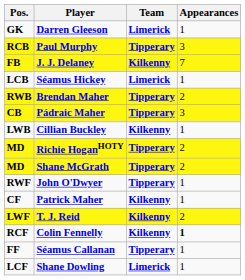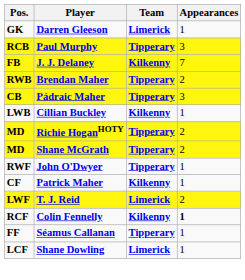 <table class="wikitable">
 <tr>
 <th>Pos.</th>
 <th>Player</th>
 <th>Team</th>
 <th>Appearances</th>
 </tr>
 <tr>
 <td><strong>GK</strong></td>
 <td> <strong><a href='#'>Darren Gleeson</a></strong></td>
 <td><strong><a href='#'>Limerick</a></strong></td>
 <td>1</td>
 </tr>
 <tr bgcolor=#FFF60F>
 <td><strong>RCB</strong></td>
 <td> <strong><a href='#'>Paul Murphy</a></strong></td>
 <td><strong><a href='#'>Tipperary</a></strong></td>
 <td>3</td>
 </tr>
 <tr bgcolor=#FFF60F>
 <td><strong>FB</strong></td>
 <td> <strong><a href='#'>J. J. Delaney</a></strong></td>
 <td><strong><a href='#'>Kilkenny</a></strong></td>
 <td>7</td>
-</tr>
-<tr>
-<td><strong>LCB</strong></td>
-<td> <strong><a href='#'>Séamus Hickey</a></strong></td>
-<td><strong><a href='#'>Limerick</a></strong></td>
-<td>1</td>
 </tr>
 <tr bgcolor=#FFF60F>
 <td><strong>RWB</strong></td>
 <td> <strong><a href='#'>Brendan Maher</a></strong></td>
 <td><strong><a href='#'>Tipperary</a></strong></td>
 <td>2</td>
 </tr>
 <tr bgcolor=#FFF60F>
 <td><strong>CB</strong></td>
 <td> <strong><a href='#'>Pádraic Maher</a></strong></td>
 <td><strong><a href='#'>Tipperary</a></strong></td>
 <td>3</td>
 </tr>
 <tr>
 <td><strong>LWB</strong></td>
 <td> <strong><a href='#'>Cillian Buckley</a></strong></td>
 <td><strong><a href='#'>Kilkenny</a></strong></td>
 <td>1</td>
 </tr>
 <tr bgcolor=#FFF60F>
 <td><strong>MD</strong></td>
 <td> <strong><a href='#'>Richie Hogan</a><sup>HOTY</sup></strong></td>
 <td><strong><a href='#'>Tipperary</a></strong></td>
 <td>2</td>
 </tr>
 <tr bgcolor=#FFF60F>
 <td><strong>MD</strong></td>
 <td> <strong><a href='#'>Shane McGrath</a></strong></td>
 <td><strong><a href='#'>Tipperary</a></strong></td>
 <td>2</td>
 </tr>
 <tr>
 <td><strong>RWF</strong></td>
 <td> <strong><a href='#'>John O'Dwyer</a></strong></td>
 <td><strong><a href='#'>Tipperary</a></strong></td>
 <td>1</td>
 </tr>
 <tr>
 <td><strong>CF</strong></td>
 <td> <strong><a href='#'>Patrick Maher</a></strong></td>
 <td><strong><a href='#'>Kilkenny</a></strong></td>
 <td>1</td>
 </tr>
 <tr bgcolor=#FFF60F>
 <td><strong>LWF</strong></td>
 <td> <strong><a href='#'>T. J. Reid</a></strong></td>
-<td><strong><a href='#'>Kilkenny</a></strong></td>
+<td><strong><a href='#'>Limerick</a></strong></td>
 <td>2</td>
 </tr>
 <tr>
 <td><strong>RCF</strong></td>
 <td> <strong><a href='#'>Colin Fennelly</a></strong></td>
 <td><strong><a href='#'>Kilkenny</a></strong></td>
 <td><strong>1</strong></td>
 </tr>
 <tr>
 <td><strong>FF</strong></td>
 <td> <strong><a href='#'>Séamus Callanan</a></strong></td>
 <td><strong><a href='#'>Tipperary</a></strong></td>
 <td>1</td>
 </tr>
 <tr>
 <td><strong>LCF</strong></td>
 <td> <strong><a href='#'>Shane Dowling</a></strong></td>
 <td><strong><a href='#'>Limerick</a></strong></td>
 <td>1</td>
 </tr>
 </table>
